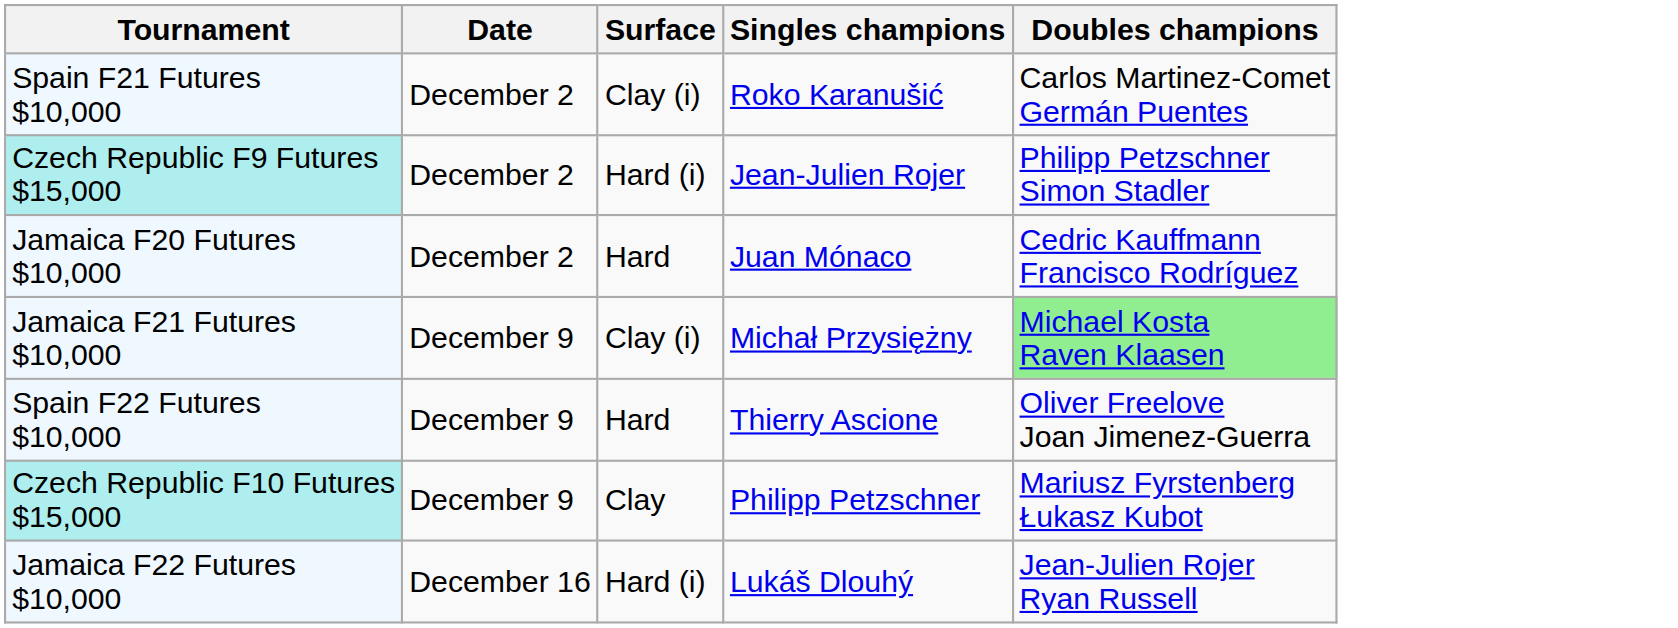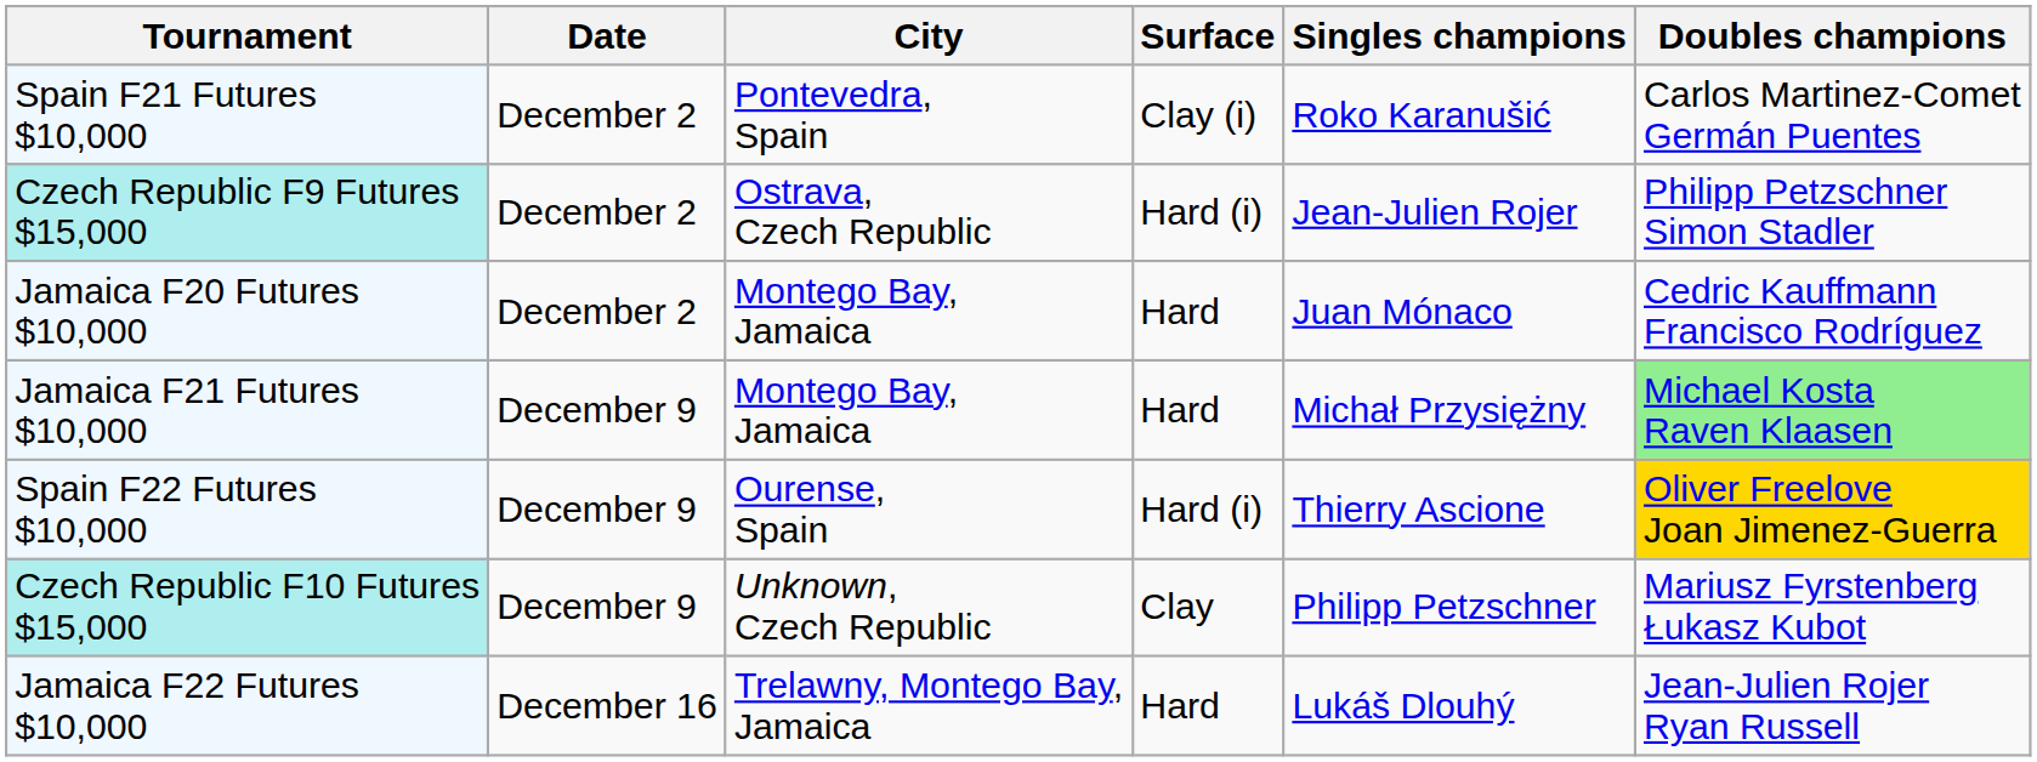 <table class="sortable wikitable" style="font-size:90%">
 <tr>
 <th>Tournament</th>
 <th>Date</th>
+<th>City</th>
 <th>Surface</th>
 <th>Singles champions</th>
 <th>Doubles champions</th>
 </tr>
 <tr>
 <td style="background:#f0f8ff;">Spain F21 Futures<br>$10,000</td>
 <td>December 2</td>
+<td><a href='#'>Pontevedra</a>,<br>Spain</td>
 <td>Clay (i)</td>
 <td> <a href='#'>Roko Karanušić</a></td>
 <td> Carlos Martinez-Comet<br> <a href='#'>Germán Puentes</a></td>
 </tr>
 <tr>
 <td style="background:#afeeee;">Czech Republic F9 Futures<br>$15,000</td>
 <td>December 2</td>
+<td><a href='#'>Ostrava</a>,<br>Czech Republic</td>
 <td>Hard (i)</td>
 <td> <a href='#'>Jean-Julien Rojer</a></td>
 <td> <a href='#'>Philipp Petzschner</a><br> <a href='#'>Simon Stadler</a></td>
 </tr>
 <tr>
 <td style="background:#f0f8ff;">Jamaica F20 Futures<br>$10,000</td>
 <td>December 2</td>
+<td><a href='#'>Montego Bay</a>,<br>Jamaica</td>
 <td>Hard</td>
 <td> <a href='#'>Juan Mónaco</a></td>
 <td> <a href='#'>Cedric Kauffmann</a><br> <a href='#'>Francisco Rodríguez</a></td>
 </tr>
 <tr>
 <td style="background:#f0f8ff;">Jamaica F21 Futures<br>$10,000</td>
 <td>December 9</td>
-<td>Clay (i)</td>
+<td><a href='#'>Montego Bay</a>,<br>Jamaica</td>
+<td>Hard</td>
 <td> <a href='#'>Michał Przysiężny</a></td>
 <td style="background: lightgreen;"> <a href='#'>Michael Kosta</a><br> <a href='#'>Raven Klaasen</a></td>
 </tr>
 <tr>
 <td style="background:#f0f8ff;">Spain F22 Futures<br>$10,000</td>
 <td>December 9</td>
-<td>Hard</td>
+<td><a href='#'>Ourense</a>,<br>Spain</td>
+<td>Hard (i)</td>
 <td> <a href='#'>Thierry Ascione</a></td>
-<td> <a href='#'>Oliver Freelove</a><br> Joan Jimenez-Guerra</td>
+<td style="background: gold;"> <a href='#'>Oliver Freelove</a><br> Joan Jimenez-Guerra</td>
 </tr>
 <tr>
 <td style="background:#afeeee;">Czech Republic F10 Futures<br>$15,000</td>
 <td>December 9</td>
+<td><em>Unknown</em>,<br>Czech Republic</td>
 <td>Clay</td>
 <td> <a href='#'>Philipp Petzschner</a></td>
 <td> <a href='#'>Mariusz Fyrstenberg</a><br> <a href='#'>Łukasz Kubot</a></td>
 </tr>
 <tr>
 <td style="background:#f0f8ff;">Jamaica F22 Futures<br>$10,000</td>
 <td>December 16</td>
-<td>Hard (i)</td>
+<td><a href='#'>Trelawny, Montego Bay</a>,<br>Jamaica</td>
+<td>Hard</td>
 <td> <a href='#'>Lukáš Dlouhý</a></td>
 <td> <a href='#'>Jean-Julien Rojer</a><br> <a href='#'>Ryan Russell</a></td>
 </tr>
 </table>
